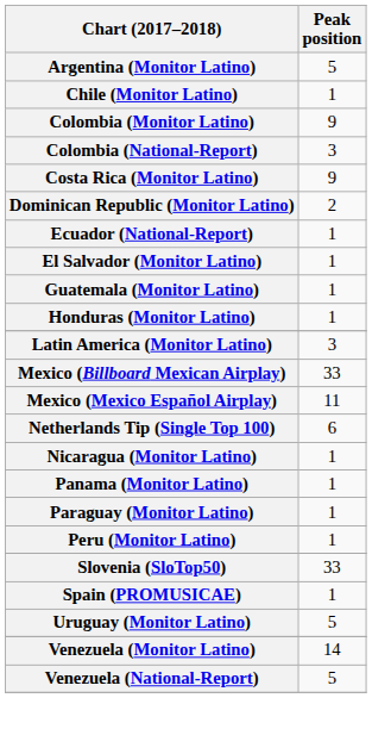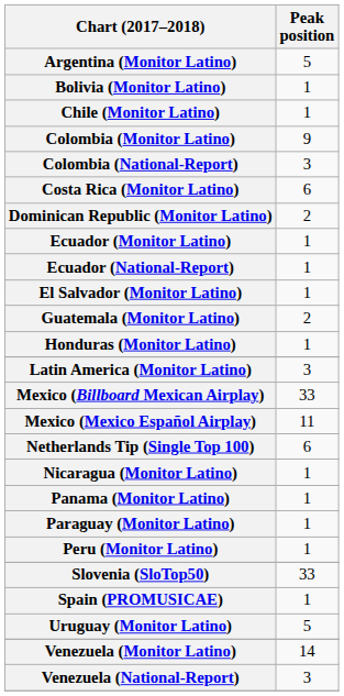 <table class="wikitable sortable plainrowheaders" style="text-align:center">
 <tr>
 <th scope="col">Chart (2017–2018)</th>
 <th scope="col">Peak<br> position</th>
 </tr>
 <tr>
 <th scope="row">Argentina (<a href='#'>Monitor Latino</a>)</th>
 <td>5</td>
+</tr>
+<tr>
+<th scope="row">Bolivia (<a href='#'>Monitor Latino</a>)</th>
+<td>1</td>
 </tr>
 <tr>
 <th scope="row">Chile (<a href='#'>Monitor Latino</a>)</th>
 <td>1</td>
 </tr>
 <tr>
 <th scope="row">Colombia (<a href='#'>Monitor Latino</a>)</th>
 <td>9</td>
 </tr>
 <tr>
 <th scope="row">Colombia (<a href='#'>National-Report</a>)</th>
 <td>3</td>
 </tr>
 <tr>
 <th scope="row">Costa Rica (<a href='#'>Monitor Latino</a>)</th>
-<td>9</td>
+<td>6</td>
 </tr>
 <tr>
 <th scope="row">Dominican Republic (<a href='#'>Monitor Latino</a>)</th>
 <td>2</td>
+</tr>
+<tr>
+<th scope="row">Ecuador (<a href='#'>Monitor Latino</a>)</th>
+<td>1</td>
 </tr>
 <tr>
 <th scope="row">Ecuador (<a href='#'>National-Report</a>)</th>
 <td>1</td>
 </tr>
 <tr>
 <th scope="row">El Salvador (<a href='#'>Monitor Latino</a>)</th>
 <td>1</td>
 </tr>
 <tr>
 <th scope="row">Guatemala (<a href='#'>Monitor Latino</a>)</th>
-<td>1</td>
+<td>2</td>
 </tr>
 <tr>
 <th scope="row">Honduras (<a href='#'>Monitor Latino</a>)</th>
 <td>1</td>
 </tr>
 <tr>
 </tr>
 <tr>
 <th scope="row">Latin America (<a href='#'>Monitor Latino</a>)</th>
 <td>3</td>
 </tr>
 <tr>
 <th scope="row">Mexico (<a href='#'><em>Billboard</em> Mexican Airplay</a>)</th>
 <td>33</td>
 </tr>
 <tr>
 <th scope="row">Mexico (<a href='#'>Mexico Español Airplay</a>)</th>
 <td>11</td>
 </tr>
 <tr>
 <th scope="row">Netherlands Tip (<a href='#'>Single Top 100</a>)</th>
 <td>6</td>
 </tr>
 <tr>
 <th scope="row">Nicaragua (<a href='#'>Monitor Latino</a>)</th>
 <td>1</td>
 </tr>
 <tr>
 <th scope="row">Panama (<a href='#'>Monitor Latino</a>)</th>
 <td>1</td>
 </tr>
 <tr>
 <th scope="row">Paraguay (<a href='#'>Monitor Latino</a>)</th>
 <td>1</td>
 </tr>
 <tr>
 <th scope="row">Peru (<a href='#'>Monitor Latino</a>)</th>
 <td>1</td>
 </tr>
 <tr>
 </tr>
 <tr>
 <th scope="row">Slovenia (<a href='#'>SloTop50</a>)</th>
 <td>33</td>
 </tr>
 <tr>
 <th scope="row">Spain (<a href='#'>PROMUSICAE</a>)</th>
 <td>1</td>
 </tr>
 <tr>
 <th scope="row">Uruguay (<a href='#'>Monitor Latino</a>)</th>
 <td>5</td>
 </tr>
 <tr>
 </tr>
 <tr>
 </tr>
 <tr>
 </tr>
 <tr>
 </tr>
 <tr>
 </tr>
 <tr>
 <th scope="row">Venezuela (<a href='#'>Monitor Latino</a>)</th>
 <td>14</td>
 </tr>
 <tr>
 <th scope="row">Venezuela (<a href='#'>National-Report</a>)</th>
-<td>5</td>
+<td>3</td>
 </tr>
 <tr>
 </tr>
 </table>
